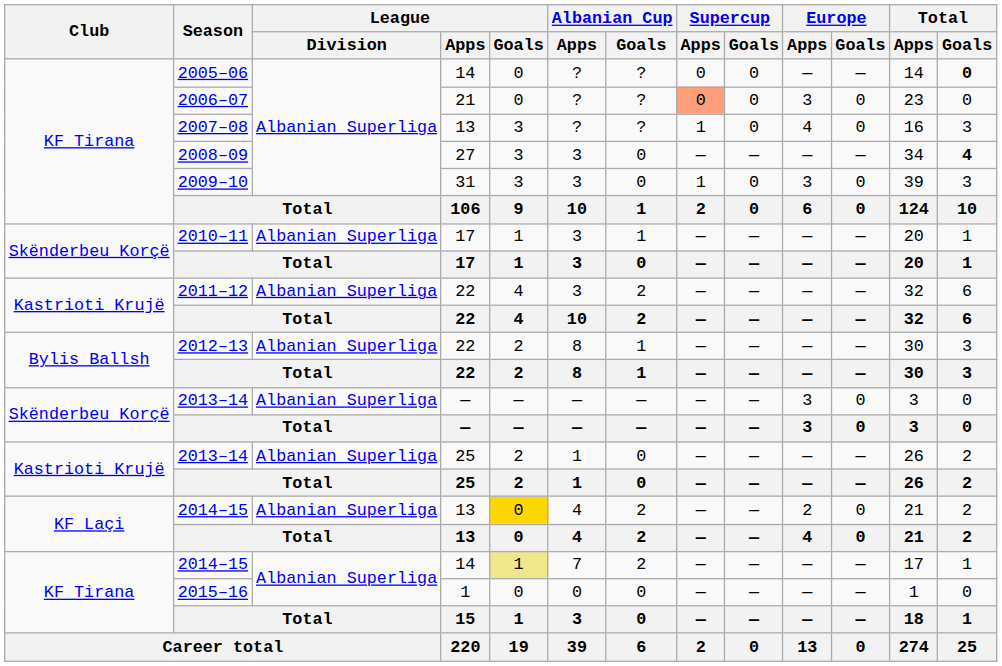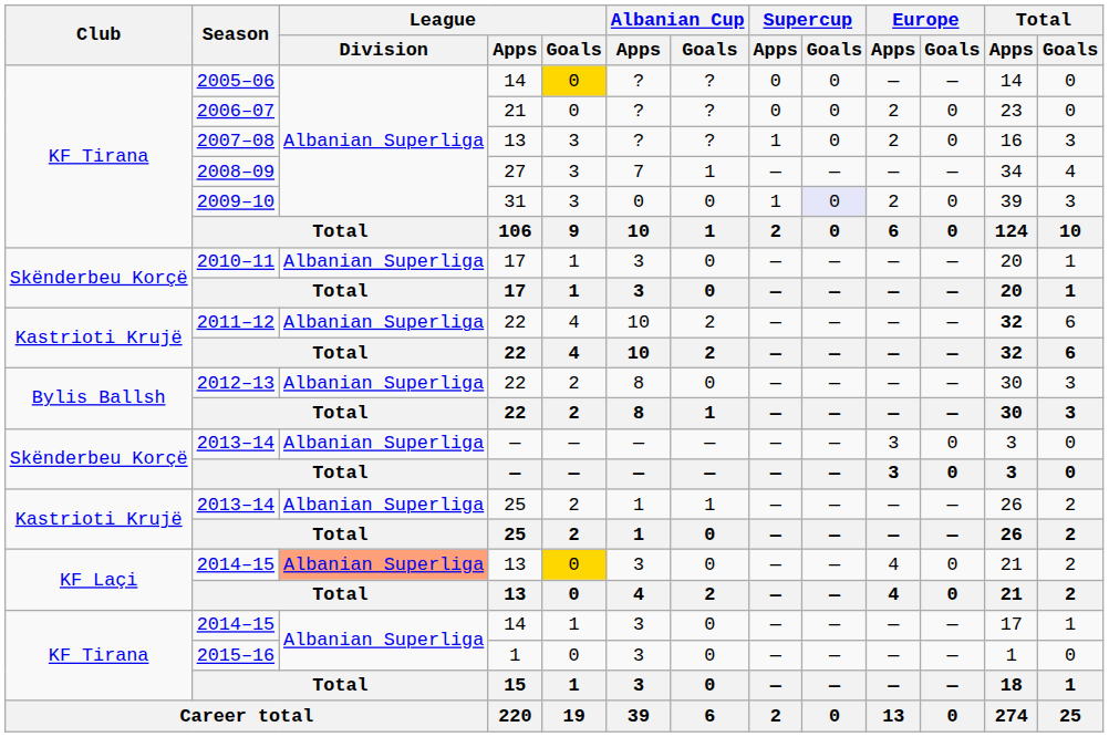 <table class="wikitable" style="text-align:center;">
 <tr>
 <th rowspan="2">Club</th>
 <th rowspan="2">Season</th>
 <th colspan="3">League</th>
 <th colspan="2"><a href='#'>Albanian Cup</a></th>
 <th colspan="2"><a href='#'>Supercup</a></th>
 <th colspan="2"><a href='#'>Europe</a></th>
 <th colspan="2">Total</th>
 </tr>
 <tr>
 <th>Division</th>
 <th>Apps</th>
 <th>Goals</th>
 <th>Apps</th>
 <th>Goals</th>
 <th>Apps</th>
 <th>Goals</th>
 <th>Apps</th>
 <th>Goals</th>
 <th>Apps</th>
 <th>Goals</th>
 </tr>
 <tr>
 <td rowspan="6"><a href='#'>KF Tirana</a></td>
 <td><a href='#'>2005–06</a></td>
 <td rowspan="5"><a href='#'>Albanian Superliga</a></td>
 <td>14</td>
-<td>0</td>
+<td style="background: gold;">0</td>
 <td>?</td>
 <td>?</td>
 <td>0</td>
 <td>0</td>
 <td>—</td>
 <td>—</td>
 <td>14</td>
-<td><strong>0</strong></td>
+<td>0</td>
 </tr>
 <tr>
 <td><a href='#'>2006–07</a></td>
 <td>21</td>
 <td>0</td>
 <td>?</td>
 <td>?</td>
-<td style="background: lightsalmon;">0</td>
 <td>0</td>
-<td>3</td>
+<td>0</td>
+<td>2</td>
 <td>0</td>
 <td>23</td>
 <td>0</td>
 </tr>
 <tr>
 <td><a href='#'>2007–08</a></td>
 <td>13</td>
 <td>3</td>
 <td>?</td>
 <td>?</td>
 <td>1</td>
 <td>0</td>
-<td>4</td>
+<td>2</td>
 <td>0</td>
 <td>16</td>
 <td>3</td>
 </tr>
 <tr>
 <td><a href='#'>2008–09</a></td>
 <td>27</td>
 <td>3</td>
-<td>3</td>
-<td>0</td>
+<td>7</td>
+<td>1</td>
 <td>—</td>
 <td>—</td>
 <td>—</td>
 <td>—</td>
 <td>34</td>
-<td><strong>4</strong></td>
+<td>4</td>
 </tr>
 <tr>
 <td><a href='#'>2009–10</a></td>
 <td>31</td>
 <td>3</td>
-<td>3</td>
+<td>0</td>
 <td>0</td>
 <td>1</td>
-<td>0</td>
-<td>3</td>
+<td style="background: lavender;">0</td>
+<td>2</td>
 <td>0</td>
 <td>39</td>
 <td>3</td>
 </tr>
 <tr>
 <th colspan="2">Total</th>
 <th>106</th>
 <th>9</th>
 <th>10</th>
 <th>1</th>
 <th>2</th>
 <th>0</th>
 <th>6</th>
 <th>0</th>
 <th>124</th>
 <th>10</th>
 </tr>
 <tr>
 <td rowspan="2"><a href='#'>Skënderbeu Korçë</a></td>
 <td><a href='#'>2010–11</a></td>
 <td rowspan="1"><a href='#'>Albanian Superliga</a></td>
 <td>17</td>
 <td>1</td>
 <td>3</td>
-<td>1</td>
+<td>0</td>
 <td>—</td>
 <td>—</td>
 <td>—</td>
 <td>—</td>
 <td>20</td>
 <td>1</td>
 </tr>
 <tr>
 <th colspan="2">Total</th>
 <th>17</th>
 <th>1</th>
 <th>3</th>
 <th>0</th>
 <th>—</th>
 <th>—</th>
 <th>—</th>
 <th>—</th>
 <th>20</th>
 <th>1</th>
 </tr>
 <tr>
 <td rowspan="2"><a href='#'>Kastrioti Krujë</a></td>
 <td><a href='#'>2011–12</a></td>
 <td rowspan="1"><a href='#'>Albanian Superliga</a></td>
 <td>22</td>
 <td>4</td>
-<td>3</td>
+<td>10</td>
 <td>2</td>
 <td>—</td>
 <td>—</td>
 <td>—</td>
 <td>—</td>
-<td>32</td>
+<td><strong>32</strong></td>
 <td>6</td>
 </tr>
 <tr>
 <th colspan="2">Total</th>
 <th>22</th>
 <th>4</th>
 <th>10</th>
 <th>2</th>
 <th>—</th>
 <th>—</th>
 <th>—</th>
 <th>—</th>
 <th>32</th>
 <th>6</th>
 </tr>
 <tr>
 <td rowspan="2"><a href='#'>Bylis Ballsh</a></td>
 <td><a href='#'>2012–13</a></td>
 <td rowspan="1"><a href='#'>Albanian Superliga</a></td>
 <td>22</td>
 <td>2</td>
 <td>8</td>
-<td>1</td>
+<td>0</td>
 <td>—</td>
 <td>—</td>
 <td>—</td>
 <td>—</td>
 <td>30</td>
 <td>3</td>
 </tr>
 <tr>
 <th colspan="2">Total</th>
 <th>22</th>
 <th>2</th>
 <th>8</th>
 <th>1</th>
 <th>—</th>
 <th>—</th>
 <th>—</th>
 <th>—</th>
 <th>30</th>
 <th>3</th>
 </tr>
 <tr>
 <td rowspan="2"><a href='#'>Skënderbeu Korçë</a></td>
 <td><a href='#'>2013–14</a></td>
 <td rowspan="1"><a href='#'>Albanian Superliga</a></td>
 <td>—</td>
 <td>—</td>
 <td>—</td>
 <td>—</td>
 <td>—</td>
 <td>—</td>
 <td>3</td>
 <td>0</td>
 <td>3</td>
 <td>0</td>
 </tr>
 <tr>
 <th colspan="2">Total</th>
 <th>—</th>
 <th>—</th>
 <th>—</th>
 <th>—</th>
 <th>—</th>
 <th>—</th>
 <th>3</th>
 <th>0</th>
 <th>3</th>
 <th>0</th>
 </tr>
 <tr>
 <td rowspan="2"><a href='#'>Kastrioti Krujë</a></td>
 <td><a href='#'>2013–14</a></td>
 <td rowspan="1"><a href='#'>Albanian Superliga</a></td>
 <td>25</td>
 <td>2</td>
 <td>1</td>
-<td>0</td>
+<td>1</td>
 <td>—</td>
 <td>—</td>
 <td>—</td>
 <td>—</td>
 <td>26</td>
 <td>2</td>
 </tr>
 <tr>
 <th colspan="2">Total</th>
 <th>25</th>
 <th>2</th>
 <th>1</th>
 <th>0</th>
 <th>—</th>
 <th>—</th>
 <th>—</th>
 <th>—</th>
 <th>26</th>
 <th>2</th>
 </tr>
 <tr>
 <td rowspan="2"><a href='#'>KF Laçi</a></td>
 <td><a href='#'>2014–15</a></td>
-<td rowspan="1"><a href='#'>Albanian Superliga</a></td>
+<td rowspan="1" style="background: lightsalmon;"><a href='#'>Albanian Superliga</a></td>
 <td>13</td>
 <td style="background: gold;">0</td>
-<td>4</td>
-<td>2</td>
+<td>3</td>
+<td>0</td>
 <td>—</td>
 <td>—</td>
-<td>2</td>
+<td>4</td>
 <td>0</td>
 <td>21</td>
 <td>2</td>
 </tr>
 <tr>
 <th colspan="2">Total</th>
 <th>13</th>
 <th>0</th>
 <th>4</th>
 <th>2</th>
 <th>—</th>
 <th>—</th>
 <th>4</th>
 <th>0</th>
 <th>21</th>
 <th>2</th>
 </tr>
 <tr>
 <td rowspan="3"><a href='#'>KF Tirana</a></td>
 <td><a href='#'>2014–15</a></td>
 <td rowspan="2"><a href='#'>Albanian Superliga</a></td>
 <td>14</td>
-<td style="background: khaki;">1</td>
-<td>7</td>
-<td>2</td>
+<td>1</td>
+<td>3</td>
+<td>0</td>
 <td>—</td>
 <td>—</td>
 <td>—</td>
 <td>—</td>
 <td>17</td>
 <td>1</td>
 </tr>
 <tr>
 <td><a href='#'>2015–16</a></td>
 <td>1</td>
 <td>0</td>
-<td>0</td>
+<td>3</td>
 <td>0</td>
 <td>—</td>
 <td>—</td>
 <td>—</td>
 <td>—</td>
 <td>1</td>
 <td>0</td>
 </tr>
 <tr>
 <th colspan="2">Total</th>
 <th>15</th>
 <th>1</th>
 <th>3</th>
 <th>0</th>
 <th>—</th>
 <th>—</th>
 <th>—</th>
 <th>—</th>
 <th>18</th>
 <th>1</th>
 </tr>
 <tr>
 <th colspan="3">Career total</th>
 <th>220</th>
 <th>19</th>
 <th>39</th>
 <th>6</th>
 <th>2</th>
 <th>0</th>
 <th>13</th>
 <th>0</th>
 <th>274</th>
 <th>25</th>
 </tr>
 </table>
